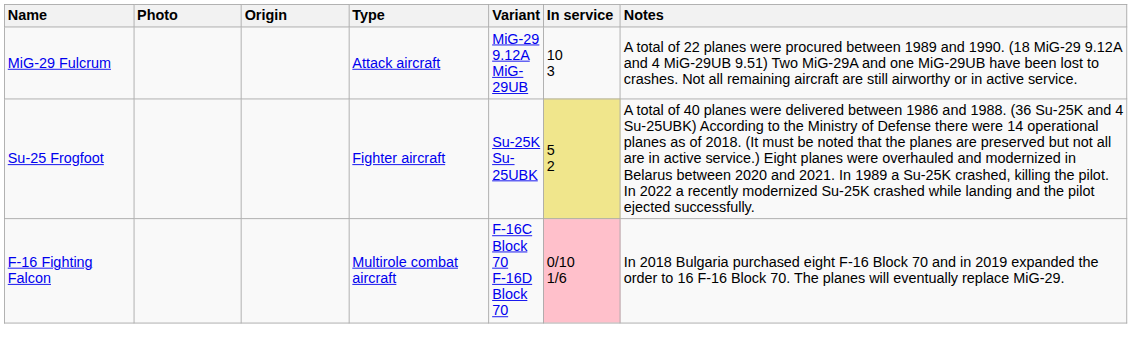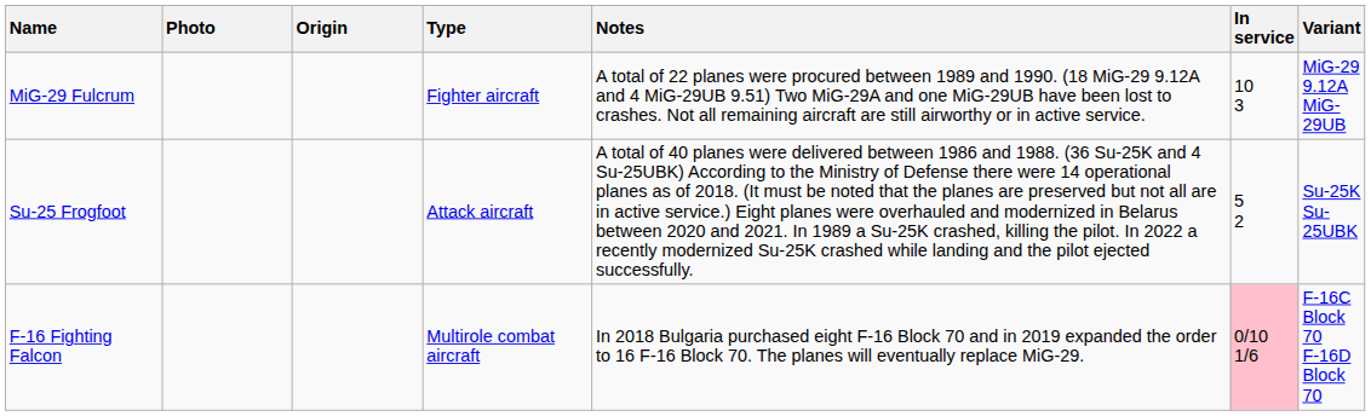 <table class="wikitable sortable">
 <tr>
 <th style="text-align: left; width:12%;">Name</th>
 <th style="text-align: left; width:10%;">Photo</th>
 <th style="text-align: left; width:10%;">Origin</th>
 <th style="text-align: left; width:13%;">Type</th>
+<th style="text-align: left; width:50%;">Notes</th>
+<th style="text-align: left; width:7%;">In service</th>
 <th>Variant</th>
-<th style="text-align: left; width:7%;">In service</th>
-<th style="text-align: left; width:50%;">Notes</th>
 </tr>
 <tr>
 <td><a href='#'>MiG-29 Fulcrum</a></td>
 <td></td>
 <td></td>
-<td><a href='#'>Attack aircraft</a></td>
+<td><a href='#'>Fighter aircraft</a></td>
+<td>A total of 22 planes were procured between 1989 and 1990. (18 MiG-29 9.12A and 4 MiG-29UB 9.51) Two MiG-29A and one MiG-29UB have been lost to crashes. Not all remaining aircraft are still airworthy or in active service.</td>
+<td>10<br>3</td>
 <td><a href='#'>MiG-29 9.12A</a><br><a href='#'>MiG-29UB</a></td>
-<td>10<br>3</td>
-<td>A total of 22 planes were procured between 1989 and 1990. (18 MiG-29 9.12A and 4 MiG-29UB 9.51) Two MiG-29A and one MiG-29UB have been lost to crashes. Not all remaining aircraft are still airworthy or in active service.</td>
 </tr>
 <tr>
 <td><a href='#'>Su-25 Frogfoot</a></td>
 <td></td>
 <td></td>
-<td><a href='#'>Fighter aircraft</a></td>
+<td><a href='#'>Attack aircraft</a></td>
+<td>A total of 40 planes were delivered between 1986 and 1988. (36 Su-25K and 4 Su-25UBK) According to the Ministry of Defense there were 14 operational planes as of 2018. (It must be noted that the planes are preserved but not all are in active service.) Eight planes were overhauled and modernized in Belarus between 2020 and 2021. In 1989 a Su-25K crashed, killing the pilot. In 2022 a recently modernized Su-25K crashed while landing and the pilot ejected successfully.</td>
+<td>5<br>2</td>
 <td><a href='#'>Su-25K</a><br><a href='#'>Su-25UBK</a></td>
-<td style="background: khaki;">5<br>2</td>
-<td>A total of 40 planes were delivered between 1986 and 1988. (36 Su-25K and 4 Su-25UBK) According to the Ministry of Defense there were 14 operational planes as of 2018. (It must be noted that the planes are preserved but not all are in active service.) Eight planes were overhauled and modernized in Belarus between 2020 and 2021. In 1989 a Su-25K crashed, killing the pilot. In 2022 a recently modernized Su-25K crashed while landing and the pilot ejected successfully.</td>
 </tr>
 <tr>
 <td><a href='#'>F-16 Fighting Falcon</a></td>
 <td><br></td>
 <td></td>
 <td><a href='#'>Multirole combat aircraft</a></td>
+<td>In 2018 Bulgaria purchased eight F-16 Block 70 and in 2019 expanded the order to 16 F-16 Block 70. The planes will eventually replace MiG-29.</td>
+<td style="background: pink;">0/10<br>1/6</td>
 <td><a href='#'>F-16C Block 70</a><br><a href='#'>F-16D Block 70</a></td>
-<td style="background: pink;">0/10<br>1/6</td>
-<td>In 2018 Bulgaria purchased eight F-16 Block 70 and in 2019 expanded the order to 16 F-16 Block 70. The planes will eventually replace MiG-29.</td>
 </tr>
 </table>
